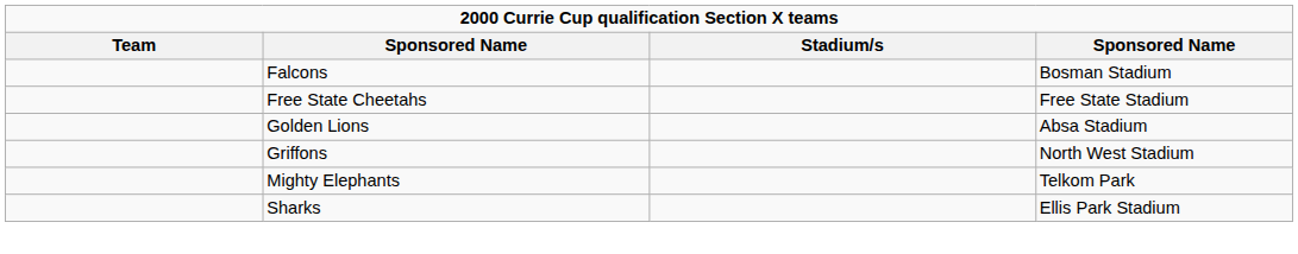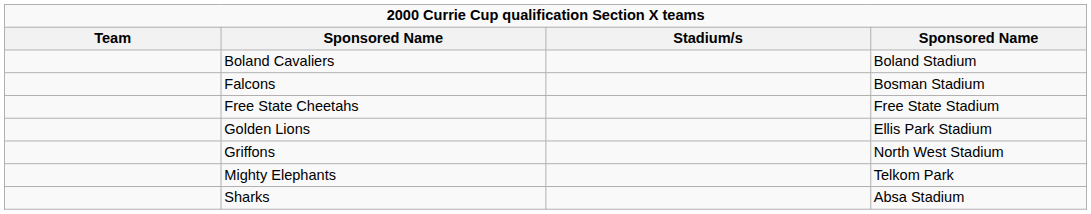 <table class="wikitable collapsible collapsed sortable" style="text-align:left; line-height:110%; font-size:100%; width:60%;">
 <tr>
 <td colspan=4 align=center><strong>2000 Currie Cup qualification Section X teams</strong></td>
 </tr>
 <tr>
 <th width="20%">Team</th>
 <th width="30%">Sponsored Name</th>
 <th width="30%">Stadium/s</th>
 <th width="20%">Sponsored Name</th>
+</tr>
+<tr>
+<td></td>
+<td>Boland Cavaliers</td>
+<td></td>
+<td>Boland Stadium</td>
 </tr>
 <tr>
 <td></td>
 <td>Falcons</td>
 <td></td>
 <td>Bosman Stadium</td>
 </tr>
 <tr>
 <td></td>
 <td>Free State Cheetahs</td>
 <td></td>
 <td>Free State Stadium</td>
 </tr>
 <tr>
 <td></td>
 <td>Golden Lions</td>
 <td></td>
-<td>Absa Stadium</td>
+<td>Ellis Park Stadium</td>
 </tr>
 <tr>
 <td></td>
 <td>Griffons</td>
 <td></td>
 <td>North West Stadium</td>
 </tr>
 <tr>
 <td></td>
 <td>Mighty Elephants</td>
 <td></td>
 <td>Telkom Park</td>
 </tr>
 <tr>
 <td></td>
 <td>Sharks</td>
 <td></td>
-<td>Ellis Park Stadium</td>
+<td>Absa Stadium</td>
 </tr>
 </table>
